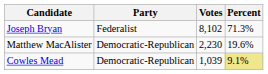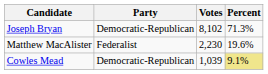 <table class=wikitable>
 <tr>
 <th>Candidate</th>
 <th>Party</th>
 <th>Votes</th>
 <th>Percent</th>
 </tr>
 <tr>
 <td><a href='#'>Joseph Bryan</a></td>
-<td>Federalist</td>
+<td>Democratic-Republican</td>
 <td>8,102</td>
 <td>71.3%</td>
 </tr>
 <tr>
 <td>Matthew MacAlister</td>
-<td>Democratic-Republican</td>
+<td>Federalist</td>
 <td>2,230</td>
 <td>19.6%</td>
 </tr>
 <tr>
 <td><a href='#'>Cowles Mead</a></td>
 <td>Democratic-Republican</td>
 <td>1,039</td>
 <td style="background: khaki;">9.1%</td>
 </tr>
 </table>
